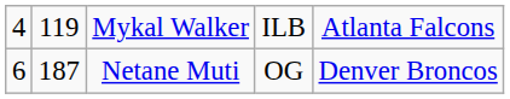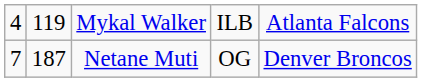 <table class="wikitable" style="text-align:center">
 <tr>
 <td>4</td>
 <td>119</td>
 <td><a href='#'>Mykal Walker</a></td>
 <td>ILB</td>
 <td><a href='#'>Atlanta Falcons</a></td>
 </tr>
 <tr>
-<td>6</td>
+<td>7</td>
 <td>187</td>
 <td><a href='#'>Netane Muti</a></td>
 <td>OG</td>
 <td><a href='#'>Denver Broncos</a></td>
 </tr>
 </table>
